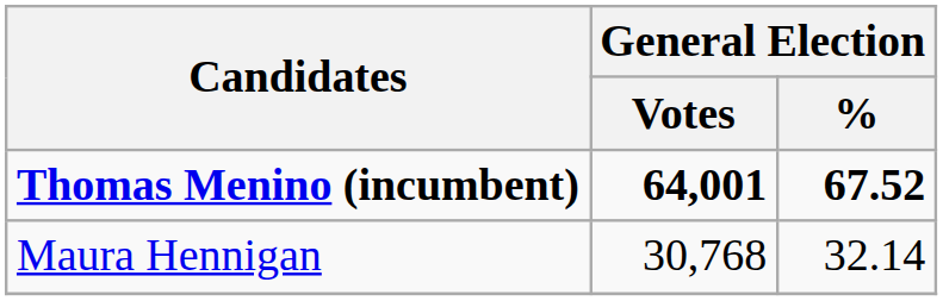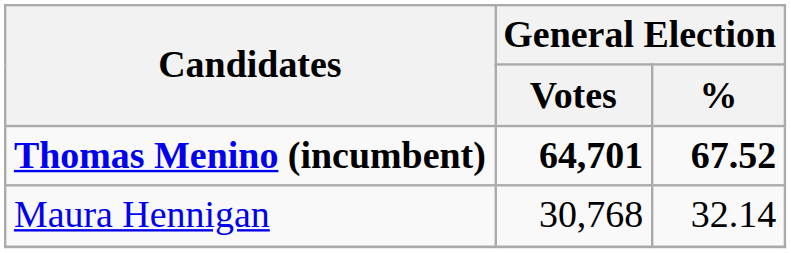 <table class=wikitable>
 <tr>
 <th colspan=1 rowspan=2><strong>Candidates</strong></th>
 <th colspan=2><strong>General Election</strong></th>
 </tr>
 <tr>
 <th>Votes</th>
 <th>%</th>
 </tr>
 <tr>
 <td><strong><a href='#'>Thomas Menino</a> (incumbent) </strong></td>
-<td align="right"><strong> 64,001 </strong></td>
+<td align="right"><strong> 64,701 </strong></td>
 <td align="right"><strong> 67.52</strong></td>
 </tr>
 <tr>
 <td><a href='#'>Maura Hennigan</a></td>
 <td align="right">30,768</td>
 <td align="right">32.14</td>
 </tr>
 <tr>
 </tr>
 </table>
